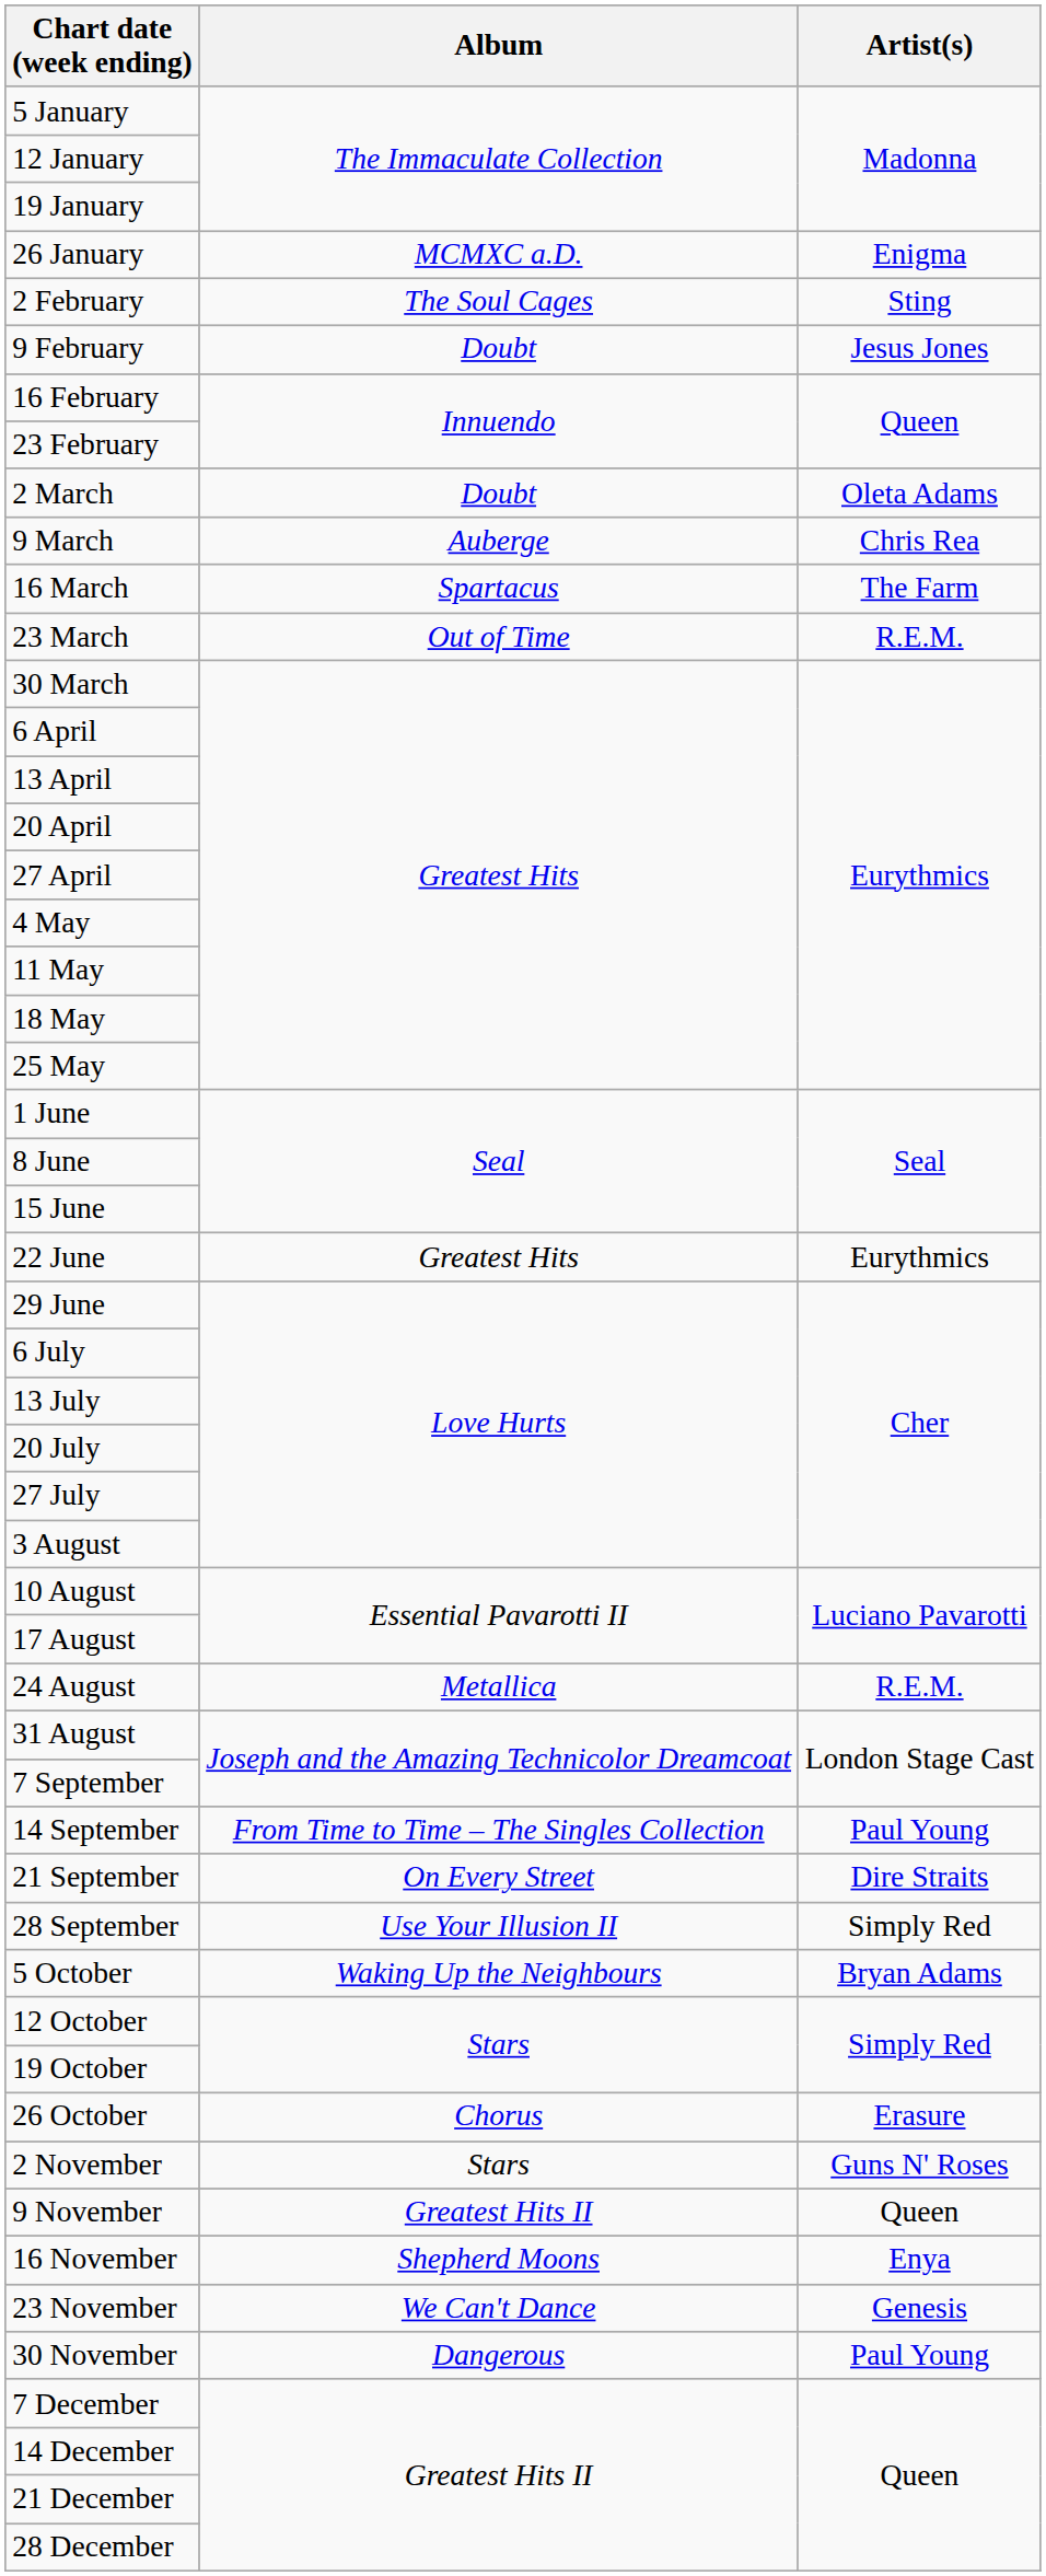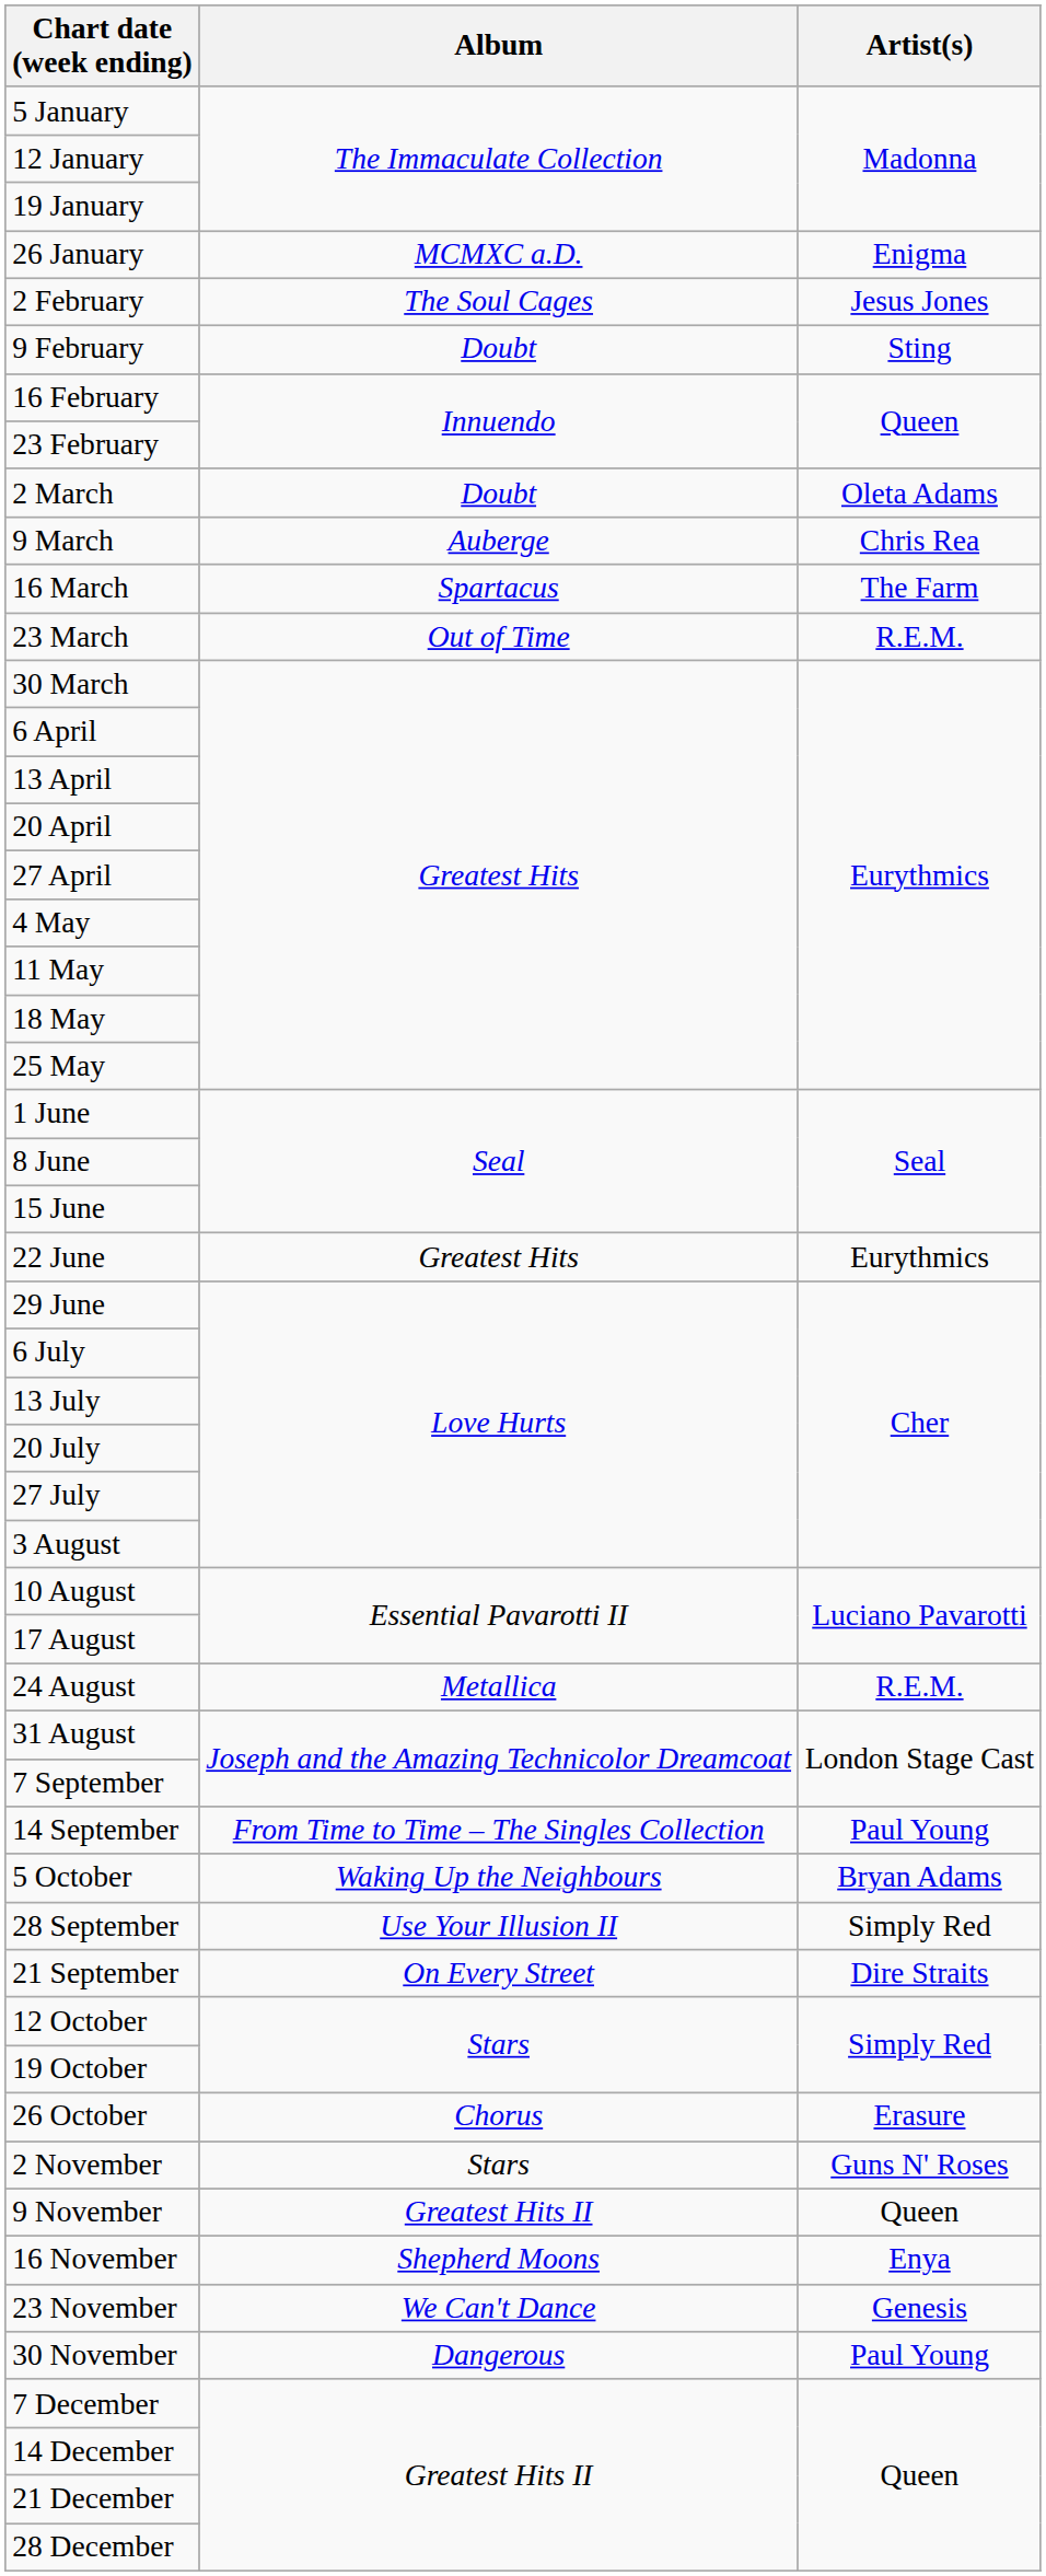 <table class="wikitable">
 <tr>
 <th style="text-align:center;">Chart date<br>(week ending)</th>
 <th style="text-align:center;">Album</th>
 <th style="text-align:center;">Artist(s)</th>
 </tr>
 <tr>
 <td style="text-align:left;">5 January</td>
 <td style="text-align:center;" rowspan="3"><em><a href='#'>The Immaculate Collection</a></em></td>
 <td style="text-align:center;" rowspan="3"><a href='#'>Madonna</a></td>
 </tr>
 <tr>
 <td style="text-align:left;">12 January</td>
 </tr>
 <tr>
 <td style="text-align:left;">19 January</td>
 </tr>
 <tr>
 <td style="text-align:left;">26 January</td>
 <td style="text-align:center;"><em><a href='#'>MCMXC a.D.</a></em></td>
 <td style="text-align:center;"><a href='#'>Enigma</a></td>
 </tr>
 <tr>
 <td style="text-align:left;">2 February</td>
 <td style="text-align:center;"><em><a href='#'>The Soul Cages</a></em></td>
-<td style="text-align:center;"><a href='#'>Sting</a></td>
+<td style="text-align:center;"><a href='#'>Jesus Jones</a></td>
 </tr>
 <tr>
 <td style="text-align:left;">9 February</td>
 <td style="text-align:center;"><em><a href='#'>Doubt</a></em></td>
-<td style="text-align:center;"><a href='#'>Jesus Jones</a></td>
+<td style="text-align:center;"><a href='#'>Sting</a></td>
 </tr>
 <tr>
 <td style="text-align:left;">16 February</td>
 <td style="text-align:center;" rowspan="2"><em><a href='#'>Innuendo</a></em></td>
 <td style="text-align:center;" rowspan="2"><a href='#'>Queen</a></td>
 </tr>
 <tr>
 <td style="text-align:left;">23 February</td>
 </tr>
 <tr>
 <td style="text-align:left;">2 March</td>
 <td style="text-align:center;"><em><a href='#'>Doubt</a></em></td>
 <td style="text-align:center;"><a href='#'>Oleta Adams</a></td>
 </tr>
 <tr>
 <td style="text-align:left;">9 March</td>
 <td style="text-align:center;"><em><a href='#'>Auberge</a></em></td>
 <td style="text-align:center;"><a href='#'>Chris Rea</a></td>
 </tr>
 <tr>
 <td style="text-align:left;">16 March</td>
 <td style="text-align:center;"><em><a href='#'>Spartacus</a></em></td>
 <td style="text-align:center;"><a href='#'>The Farm</a></td>
 </tr>
 <tr>
 <td style="text-align:left;">23 March</td>
 <td style="text-align:center;"><em><a href='#'>Out of Time</a></em></td>
 <td style="text-align:center;"><a href='#'>R.E.M.</a></td>
 </tr>
 <tr>
 <td style="text-align:left;">30 March</td>
 <td style="text-align:center;" rowspan="9"><em><a href='#'>Greatest Hits</a></em></td>
 <td style="text-align:center;" rowspan="9"><a href='#'>Eurythmics</a></td>
 </tr>
 <tr>
 <td style="text-align:left;">6 April</td>
 </tr>
 <tr>
 <td style="text-align:left;">13 April</td>
 </tr>
 <tr>
 <td style="text-align:left;">20 April</td>
 </tr>
 <tr>
 <td style="text-align:left;">27 April</td>
 </tr>
 <tr>
 <td style="text-align:left;">4 May</td>
 </tr>
 <tr>
 <td style="text-align:left;">11 May</td>
 </tr>
 <tr>
 <td style="text-align:left;">18 May</td>
 </tr>
 <tr>
 <td style="text-align:left;">25 May</td>
 </tr>
 <tr>
 <td style="text-align:left;">1 June</td>
 <td style="text-align:center;" rowspan="3"><em><a href='#'>Seal</a></em></td>
 <td style="text-align:center;" rowspan="3"><a href='#'>Seal</a></td>
 </tr>
 <tr>
 <td style="text-align:left;">8 June</td>
 </tr>
 <tr>
 <td style="text-align:left;">15 June</td>
 </tr>
 <tr>
 <td style="text-align:left;">22 June</td>
 <td style="text-align:center;"><em>Greatest Hits</em></td>
 <td style="text-align:center;">Eurythmics</td>
 </tr>
 <tr>
 <td style="text-align:left;">29 June</td>
 <td style="text-align:center;" rowspan="6"><em> <a href='#'>Love Hurts</a></em></td>
 <td style="text-align:center;" rowspan="6"><a href='#'>Cher</a></td>
 </tr>
 <tr>
 <td style="text-align:left;">6 July</td>
 </tr>
 <tr>
 <td style="text-align:left;">13 July</td>
 </tr>
 <tr>
 <td style="text-align:left;">20 July</td>
 </tr>
 <tr>
 <td style="text-align:left;">27 July</td>
 </tr>
 <tr>
 <td style="text-align:left;">3 August</td>
 </tr>
 <tr>
 <td style="text-align:left;">10 August</td>
 <td style="text-align:center;" rowspan="2"><em>Essential Pavarotti II</em></td>
 <td style="text-align:center;" rowspan="2"><a href='#'>Luciano Pavarotti</a></td>
 </tr>
 <tr>
 <td style="text-align:left;">17 August</td>
 </tr>
 <tr>
 <td style="text-align:left;">24 August</td>
 <td style="text-align:center;"><em><a href='#'>Metallica</a></em></td>
 <td style="text-align:center;"><a href='#'>R.E.M.</a></td>
 </tr>
 <tr>
 <td style="text-align:left;">31 August</td>
 <td style="text-align:center;" rowspan="2"><em><a href='#'>Joseph and the Amazing Technicolor Dreamcoat</a></em></td>
 <td style="text-align:center;" rowspan="2">London Stage Cast</td>
 </tr>
 <tr>
 <td style="text-align:left;">7 September</td>
 </tr>
 <tr>
 <td style="text-align:left;">14 September</td>
 <td style="text-align:center;"><em><a href='#'>From Time to Time – The Singles Collection</a></em></td>
 <td style="text-align:center;"><a href='#'>Paul Young</a></td>
 </tr>
 <tr>
-<td style="text-align:left;">21 September</td>
-<td style="text-align:center;"><em><a href='#'>On Every Street</a></em></td>
-<td style="text-align:center;"><a href='#'>Dire Straits</a></td>
+<td style="text-align:left;">5 October</td>
+<td style="text-align:center;"><em><a href='#'>Waking Up the Neighbours</a></em></td>
+<td style="text-align:center;"><a href='#'>Bryan Adams</a></td>
 </tr>
 <tr>
 <td style="text-align:left;">28 September</td>
 <td style="text-align:center;"><em><a href='#'>Use Your Illusion II</a></em></td>
 <td style="text-align:center;">Simply Red</td>
 </tr>
 <tr>
-<td style="text-align:left;">5 October</td>
-<td style="text-align:center;"><em><a href='#'>Waking Up the Neighbours</a></em></td>
-<td style="text-align:center;"><a href='#'>Bryan Adams</a></td>
+<td style="text-align:left;">21 September</td>
+<td style="text-align:center;"><em><a href='#'>On Every Street</a></em></td>
+<td style="text-align:center;"><a href='#'>Dire Straits</a></td>
 </tr>
 <tr>
 <td style="text-align:left;">12 October</td>
 <td style="text-align:center;" rowspan="2"><em><a href='#'>Stars</a></em></td>
 <td style="text-align:center;" rowspan="2"><a href='#'>Simply Red</a></td>
 </tr>
 <tr>
 <td style="text-align:left;">19 October</td>
 </tr>
 <tr>
 <td style="text-align:left;">26 October</td>
 <td style="text-align:center;"><em><a href='#'>Chorus</a></em></td>
 <td style="text-align:center;"><a href='#'>Erasure</a></td>
 </tr>
 <tr>
 <td style="text-align:left;">2 November</td>
 <td style="text-align:center;"><em>Stars</em></td>
 <td style="text-align:center;"><a href='#'>Guns N' Roses</a></td>
 </tr>
 <tr>
 <td style="text-align:left;">9 November</td>
 <td style="text-align:center;"><em><a href='#'>Greatest Hits II</a></em></td>
 <td style="text-align:center;">Queen</td>
 </tr>
 <tr>
 <td style="text-align:left;">16 November</td>
 <td style="text-align:center;"><em><a href='#'>Shepherd Moons</a></em></td>
 <td style="text-align:center;"><a href='#'>Enya</a></td>
 </tr>
 <tr>
 <td style="text-align:left;">23 November</td>
 <td style="text-align:center;"><em><a href='#'>We Can't Dance</a></em></td>
 <td style="text-align:center;"><a href='#'>Genesis</a></td>
 </tr>
 <tr>
 <td style="text-align:left;">30 November</td>
 <td style="text-align:center;"><em><a href='#'>Dangerous</a></em></td>
 <td style="text-align:center;"><a href='#'>Paul Young</a></td>
 </tr>
 <tr>
 <td style="text-align:left;">7 December</td>
 <td style="text-align:center;" rowspan="4"><em>Greatest Hits II</em></td>
 <td style="text-align:center;" rowspan="4">Queen</td>
 </tr>
 <tr>
 <td style="text-align:left;">14 December</td>
 </tr>
 <tr>
 <td style="text-align:left;">21 December</td>
 </tr>
 <tr>
 <td style="text-align:left;">28 December</td>
 </tr>
 </table>
